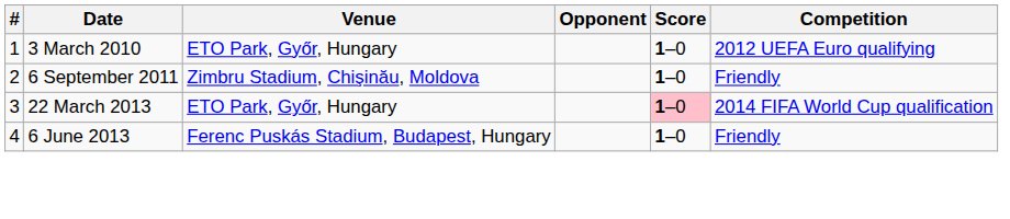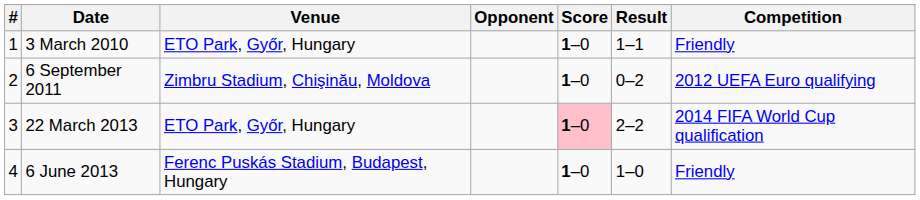 <table class="wikitable">
 <tr>
 <th>#</th>
 <th>Date</th>
 <th>Venue</th>
 <th>Opponent</th>
 <th>Score</th>
+<th>Result</th>
 <th>Competition</th>
 </tr>
 <tr>
 <td>1</td>
 <td>3 March 2010</td>
 <td><a href='#'>ETO Park</a>, <a href='#'>Győr</a>, Hungary</td>
 <td></td>
 <td><strong>1</strong>–0</td>
-<td><a href='#'>2012 UEFA Euro qualifying</a></td>
+<td>1–1</td>
+<td><a href='#'>Friendly</a></td>
 </tr>
 <tr>
 <td>2</td>
 <td>6 September 2011</td>
 <td><a href='#'>Zimbru Stadium</a>, <a href='#'>Chişinău</a>, <a href='#'>Moldova</a></td>
 <td></td>
 <td><strong>1</strong>–0</td>
-<td><a href='#'>Friendly</a></td>
+<td>0–2</td>
+<td><a href='#'>2012 UEFA Euro qualifying</a></td>
 </tr>
 <tr>
 <td>3</td>
 <td>22 March 2013</td>
 <td><a href='#'>ETO Park</a>, <a href='#'>Győr</a>, Hungary</td>
 <td></td>
 <td style="background: pink;"><strong>1</strong>–0</td>
+<td>2–2</td>
 <td><a href='#'>2014 FIFA World Cup qualification</a></td>
 </tr>
 <tr>
 <td>4</td>
 <td>6 June 2013</td>
 <td><a href='#'>Ferenc Puskás Stadium</a>, <a href='#'>Budapest</a>, Hungary</td>
 <td></td>
 <td><strong>1</strong>–0</td>
+<td>1–0</td>
 <td><a href='#'>Friendly</a></td>
 </tr>
 </table>
